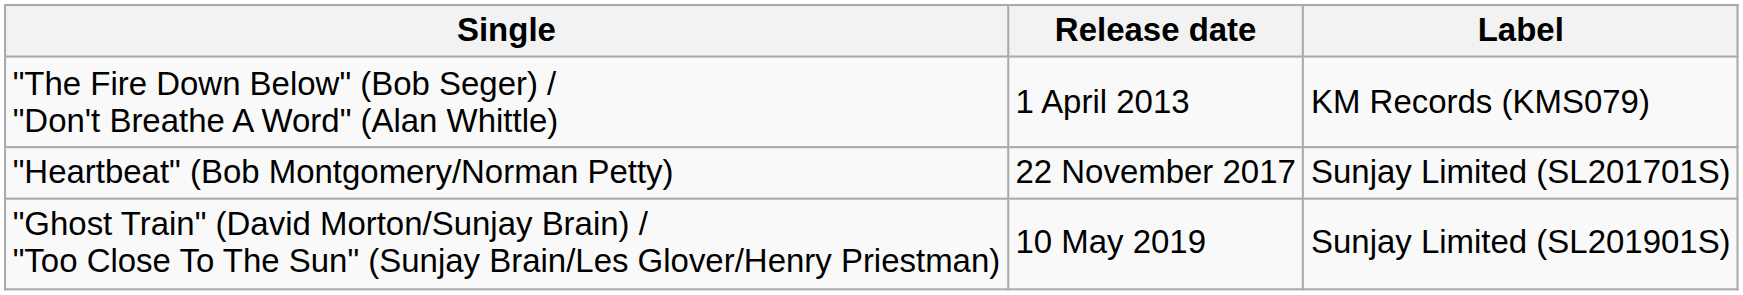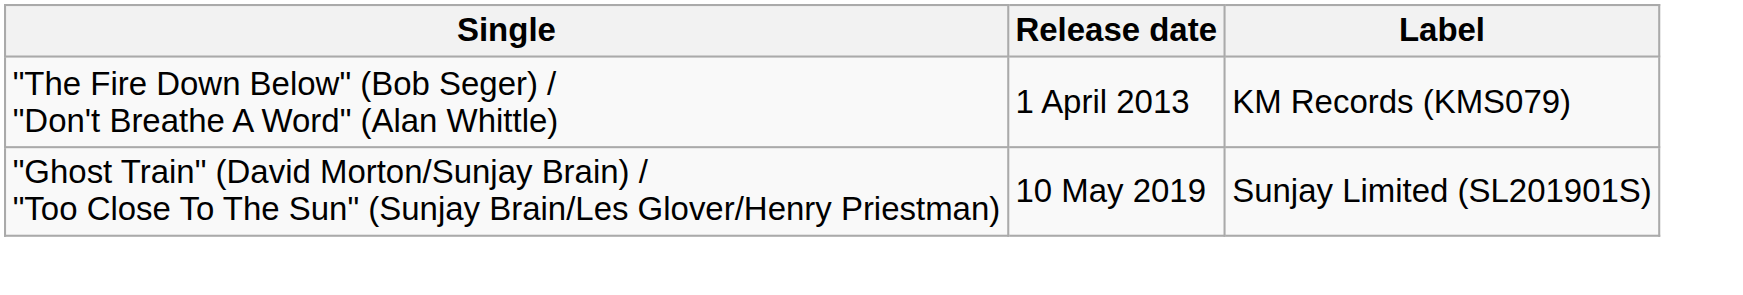 <table class="wikitable">
 <tr>
 <th>Single</th>
 <th>Release date</th>
 <th>Label</th>
 </tr>
 <tr>
 <td>"The Fire Down Below" (Bob Seger) / <br>"Don't Breathe A Word" (Alan Whittle)</td>
 <td>1 April 2013</td>
 <td>KM Records (KMS079)</td>
 </tr>
 <tr>
-<td>"Heartbeat" (Bob Montgomery/Norman Petty)</td>
-<td>22 November 2017</td>
-<td>Sunjay Limited (SL201701S)</td>
-</tr>
-<tr>
 <td>"Ghost Train" (David Morton/Sunjay Brain) / <br>"Too Close To The Sun" (Sunjay Brain/Les Glover/Henry Priestman)</td>
 <td>10 May 2019</td>
 <td>Sunjay Limited (SL201901S)</td>
 </tr>
 </table>
